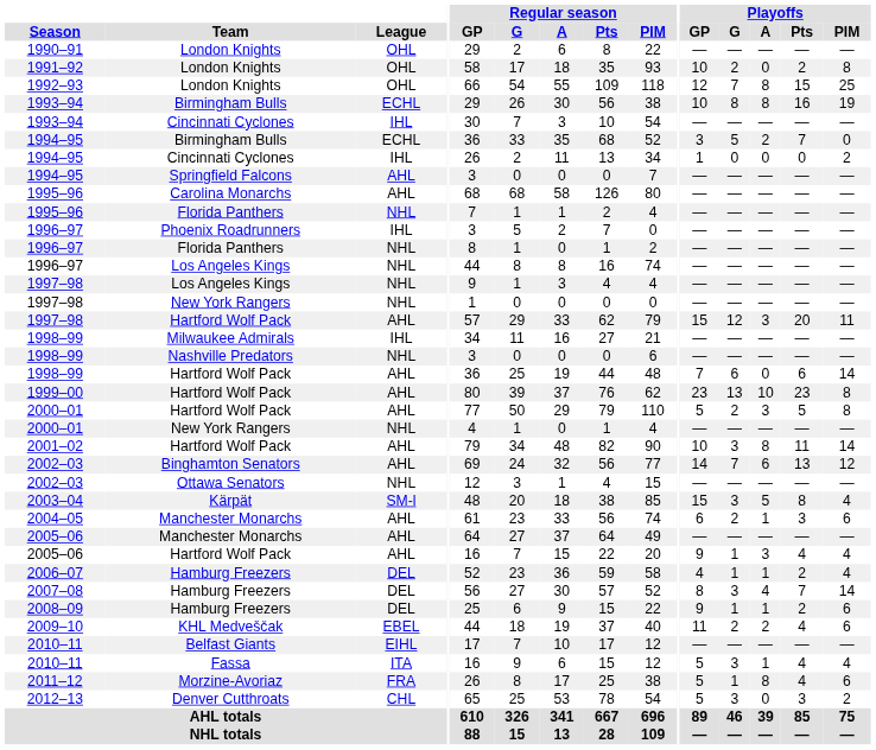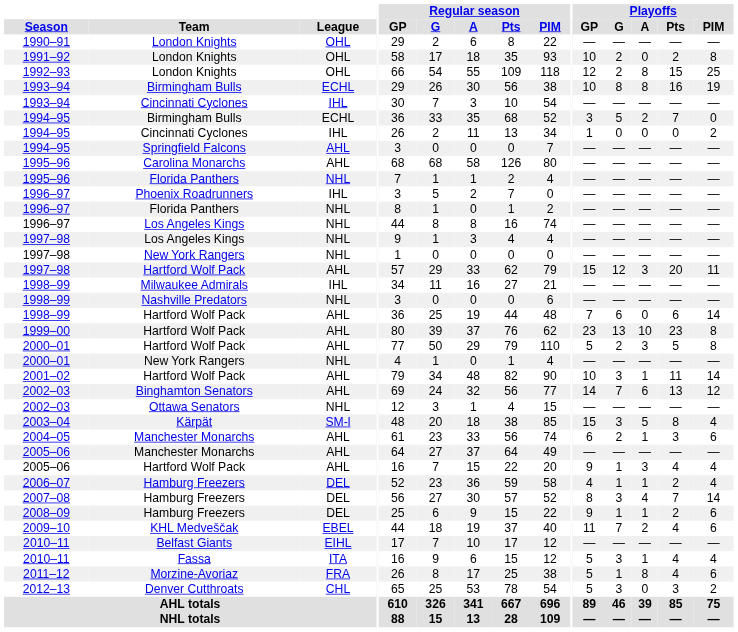 <table border="0" cellpadding="1" cellspacing="0" style="text-align:center; width:60em">
 <tr bgcolor="#e0e0e0">
 <th colspan="3" bgcolor="#ffffff"></th>
 <th rowspan="100" bgcolor="#ffffff"></th>
 <th colspan="5"><a href='#'>Regular season</a></th>
 <th rowspan="100" bgcolor="#ffffff"></th>
 <th colspan="5"><a href='#'>Playoffs</a></th>
 </tr>
 <tr bgcolor="#e0e0e0">
 <th><a href='#'>Season</a></th>
 <th>Team</th>
 <th>League</th>
 <th>GP</th>
 <th><a href='#'>G</a></th>
 <th><a href='#'>A</a></th>
 <th><a href='#'>Pts</a></th>
 <th><a href='#'>PIM</a></th>
 <th>GP</th>
 <th>G</th>
 <th>A</th>
 <th>Pts</th>
 <th>PIM</th>
 </tr>
 <tr>
 <td><a href='#'>1990–91</a></td>
 <td><a href='#'>London Knights</a></td>
 <td><a href='#'>OHL</a></td>
 <td>29</td>
 <td>2</td>
 <td>6</td>
 <td>8</td>
 <td>22</td>
 <td>—</td>
 <td>—</td>
 <td>—</td>
 <td>—</td>
 <td>—</td>
 </tr>
 <tr bgcolor="#f0f0f0">
 <td><a href='#'>1991–92</a></td>
 <td>London Knights</td>
 <td>OHL</td>
 <td>58</td>
 <td>17</td>
 <td>18</td>
 <td>35</td>
 <td>93</td>
 <td>10</td>
 <td>2</td>
 <td>0</td>
 <td>2</td>
 <td>8</td>
 </tr>
 <tr>
 <td><a href='#'>1992–93</a></td>
 <td>London Knights</td>
 <td>OHL</td>
 <td>66</td>
 <td>54</td>
 <td>55</td>
 <td>109</td>
 <td>118</td>
 <td>12</td>
-<td>7</td>
+<td>2</td>
 <td>8</td>
 <td>15</td>
 <td>25</td>
 </tr>
 <tr bgcolor="#f0f0f0">
 <td><a href='#'>1993–94</a></td>
 <td><a href='#'>Birmingham Bulls</a></td>
 <td><a href='#'>ECHL</a></td>
 <td>29</td>
 <td>26</td>
 <td>30</td>
 <td>56</td>
 <td>38</td>
 <td>10</td>
 <td>8</td>
 <td>8</td>
 <td>16</td>
 <td>19</td>
 </tr>
 <tr>
 <td><a href='#'>1993–94</a></td>
 <td><a href='#'>Cincinnati Cyclones</a></td>
 <td><a href='#'>IHL</a></td>
 <td>30</td>
 <td>7</td>
 <td>3</td>
 <td>10</td>
 <td>54</td>
 <td>—</td>
 <td>—</td>
 <td>—</td>
 <td>—</td>
 <td>—</td>
 </tr>
 <tr bgcolor="#f0f0f0">
 <td><a href='#'>1994–95</a></td>
 <td>Birmingham Bulls</td>
 <td>ECHL</td>
 <td>36</td>
 <td>33</td>
 <td>35</td>
 <td>68</td>
 <td>52</td>
 <td>3</td>
 <td>5</td>
 <td>2</td>
 <td>7</td>
 <td>0</td>
 </tr>
 <tr>
 <td><a href='#'>1994–95</a></td>
 <td>Cincinnati Cyclones</td>
 <td>IHL</td>
 <td>26</td>
 <td>2</td>
 <td>11</td>
 <td>13</td>
 <td>34</td>
 <td>1</td>
 <td>0</td>
 <td>0</td>
 <td>0</td>
 <td>2</td>
 </tr>
 <tr bgcolor="#f0f0f0">
 <td><a href='#'>1994–95</a></td>
 <td><a href='#'>Springfield Falcons</a></td>
 <td><a href='#'>AHL</a></td>
 <td>3</td>
 <td>0</td>
 <td>0</td>
 <td>0</td>
 <td>7</td>
 <td>—</td>
 <td>—</td>
 <td>—</td>
 <td>—</td>
 <td>—</td>
 </tr>
 <tr>
 <td><a href='#'>1995–96</a></td>
 <td><a href='#'>Carolina Monarchs</a></td>
 <td>AHL</td>
 <td>68</td>
 <td>68</td>
 <td>58</td>
 <td>126</td>
 <td>80</td>
 <td>—</td>
 <td>—</td>
 <td>—</td>
 <td>—</td>
 <td>—</td>
 </tr>
 <tr bgcolor="#f0f0f0">
 <td><a href='#'>1995–96</a></td>
 <td><a href='#'>Florida Panthers</a></td>
 <td><a href='#'>NHL</a></td>
 <td>7</td>
 <td>1</td>
 <td>1</td>
 <td>2</td>
 <td>4</td>
 <td>—</td>
 <td>—</td>
 <td>—</td>
 <td>—</td>
 <td>—</td>
 </tr>
 <tr>
 <td><a href='#'>1996–97</a></td>
 <td><a href='#'>Phoenix Roadrunners</a></td>
 <td>IHL</td>
 <td>3</td>
 <td>5</td>
 <td>2</td>
 <td>7</td>
 <td>0</td>
 <td>—</td>
 <td>—</td>
 <td>—</td>
 <td>—</td>
 <td>—</td>
 </tr>
 <tr bgcolor="#f0f0f0">
 <td><a href='#'>1996–97</a></td>
 <td>Florida Panthers</td>
 <td>NHL</td>
 <td>8</td>
 <td>1</td>
 <td>0</td>
 <td>1</td>
 <td>2</td>
 <td>—</td>
 <td>—</td>
 <td>—</td>
 <td>—</td>
 <td>—</td>
 </tr>
 <tr>
 <td>1996–97</td>
 <td><a href='#'>Los Angeles Kings</a></td>
 <td>NHL</td>
 <td>44</td>
 <td>8</td>
 <td>8</td>
 <td>16</td>
 <td>74</td>
 <td>—</td>
 <td>—</td>
 <td>—</td>
 <td>—</td>
 <td>—</td>
 </tr>
 <tr bgcolor="#f0f0f0">
 <td><a href='#'>1997–98</a></td>
 <td>Los Angeles Kings</td>
 <td>NHL</td>
 <td>9</td>
 <td>1</td>
 <td>3</td>
 <td>4</td>
 <td>4</td>
 <td>—</td>
 <td>—</td>
 <td>—</td>
 <td>—</td>
 <td>—</td>
 </tr>
 <tr>
 <td>1997–98</td>
 <td><a href='#'>New York Rangers</a></td>
 <td>NHL</td>
 <td>1</td>
 <td>0</td>
 <td>0</td>
 <td>0</td>
 <td>0</td>
 <td>—</td>
 <td>—</td>
 <td>—</td>
 <td>—</td>
 <td>—</td>
 </tr>
 <tr bgcolor="#f0f0f0">
 <td><a href='#'>1997–98</a></td>
 <td><a href='#'>Hartford Wolf Pack</a></td>
 <td>AHL</td>
 <td>57</td>
 <td>29</td>
 <td>33</td>
 <td>62</td>
 <td>79</td>
 <td>15</td>
 <td>12</td>
 <td>3</td>
 <td>20</td>
 <td>11</td>
 </tr>
 <tr>
 <td><a href='#'>1998–99</a></td>
 <td><a href='#'>Milwaukee Admirals</a></td>
 <td>IHL</td>
 <td>34</td>
 <td>11</td>
 <td>16</td>
 <td>27</td>
 <td>21</td>
 <td>—</td>
 <td>—</td>
 <td>—</td>
 <td>—</td>
 <td>—</td>
 </tr>
 <tr bgcolor="#f0f0f0">
 <td><a href='#'>1998–99</a></td>
 <td><a href='#'>Nashville Predators</a></td>
 <td>NHL</td>
 <td>3</td>
 <td>0</td>
 <td>0</td>
 <td>0</td>
 <td>6</td>
 <td>—</td>
 <td>—</td>
 <td>—</td>
 <td>—</td>
 <td>—</td>
 </tr>
 <tr>
 <td><a href='#'>1998–99</a></td>
 <td>Hartford Wolf Pack</td>
 <td>AHL</td>
 <td>36</td>
 <td>25</td>
 <td>19</td>
 <td>44</td>
 <td>48</td>
 <td>7</td>
 <td>6</td>
 <td>0</td>
 <td>6</td>
 <td>14</td>
 </tr>
 <tr bgcolor="#f0f0f0">
 <td><a href='#'>1999–00</a></td>
 <td>Hartford Wolf Pack</td>
 <td>AHL</td>
 <td>80</td>
 <td>39</td>
 <td>37</td>
 <td>76</td>
 <td>62</td>
 <td>23</td>
 <td>13</td>
 <td>10</td>
 <td>23</td>
 <td>8</td>
 </tr>
 <tr>
 <td><a href='#'>2000–01</a></td>
 <td>Hartford Wolf Pack</td>
 <td>AHL</td>
 <td>77</td>
 <td>50</td>
 <td>29</td>
 <td>79</td>
 <td>110</td>
 <td>5</td>
 <td>2</td>
 <td>3</td>
 <td>5</td>
 <td>8</td>
 </tr>
 <tr bgcolor="#f0f0f0">
 <td><a href='#'>2000–01</a></td>
 <td>New York Rangers</td>
 <td>NHL</td>
 <td>4</td>
 <td>1</td>
 <td>0</td>
 <td>1</td>
 <td>4</td>
 <td>—</td>
 <td>—</td>
 <td>—</td>
 <td>—</td>
 <td>—</td>
 </tr>
 <tr>
 <td><a href='#'>2001–02</a></td>
 <td>Hartford Wolf Pack</td>
 <td>AHL</td>
 <td>79</td>
 <td>34</td>
 <td>48</td>
 <td>82</td>
 <td>90</td>
 <td>10</td>
 <td>3</td>
-<td>8</td>
+<td>1</td>
 <td>11</td>
 <td>14</td>
 </tr>
 <tr bgcolor="#f0f0f0">
 <td><a href='#'>2002–03</a></td>
 <td><a href='#'>Binghamton Senators</a></td>
 <td>AHL</td>
 <td>69</td>
 <td>24</td>
 <td>32</td>
 <td>56</td>
 <td>77</td>
 <td>14</td>
 <td>7</td>
 <td>6</td>
 <td>13</td>
 <td>12</td>
 </tr>
 <tr>
 <td><a href='#'>2002–03</a></td>
 <td><a href='#'>Ottawa Senators</a></td>
 <td>NHL</td>
 <td>12</td>
 <td>3</td>
 <td>1</td>
 <td>4</td>
 <td>15</td>
 <td>—</td>
 <td>—</td>
 <td>—</td>
 <td>—</td>
 <td>—</td>
 </tr>
 <tr bgcolor="#f0f0f0">
 <td><a href='#'>2003–04</a></td>
 <td><a href='#'>Kärpät</a></td>
 <td><a href='#'>SM-l</a></td>
 <td>48</td>
 <td>20</td>
 <td>18</td>
 <td>38</td>
 <td>85</td>
 <td>15</td>
 <td>3</td>
 <td>5</td>
 <td>8</td>
 <td>4</td>
 </tr>
 <tr>
 <td><a href='#'>2004–05</a></td>
 <td><a href='#'>Manchester Monarchs</a></td>
 <td>AHL</td>
 <td>61</td>
 <td>23</td>
 <td>33</td>
 <td>56</td>
 <td>74</td>
 <td>6</td>
 <td>2</td>
 <td>1</td>
 <td>3</td>
 <td>6</td>
 </tr>
 <tr bgcolor="#f0f0f0">
 <td><a href='#'>2005–06</a></td>
 <td>Manchester Monarchs</td>
 <td>AHL</td>
 <td>64</td>
 <td>27</td>
 <td>37</td>
 <td>64</td>
 <td>49</td>
 <td>—</td>
 <td>—</td>
 <td>—</td>
 <td>—</td>
 <td>—</td>
 </tr>
 <tr>
 <td>2005–06</td>
 <td>Hartford Wolf Pack</td>
 <td>AHL</td>
 <td>16</td>
 <td>7</td>
 <td>15</td>
 <td>22</td>
 <td>20</td>
 <td>9</td>
 <td>1</td>
 <td>3</td>
 <td>4</td>
 <td>4</td>
 </tr>
 <tr bgcolor="#f0f0f0">
 <td><a href='#'>2006–07</a></td>
 <td><a href='#'>Hamburg Freezers</a></td>
 <td><a href='#'>DEL</a></td>
 <td>52</td>
 <td>23</td>
 <td>36</td>
 <td>59</td>
 <td>58</td>
 <td>4</td>
 <td>1</td>
 <td>1</td>
 <td>2</td>
 <td>4</td>
 </tr>
 <tr>
 <td><a href='#'>2007–08</a></td>
 <td>Hamburg Freezers</td>
 <td>DEL</td>
 <td>56</td>
 <td>27</td>
 <td>30</td>
 <td>57</td>
 <td>52</td>
 <td>8</td>
 <td>3</td>
 <td>4</td>
 <td>7</td>
 <td>14</td>
 </tr>
 <tr bgcolor="#f0f0f0">
 <td><a href='#'>2008–09</a></td>
 <td>Hamburg Freezers</td>
 <td>DEL</td>
 <td>25</td>
 <td>6</td>
 <td>9</td>
 <td>15</td>
 <td>22</td>
 <td>9</td>
 <td>1</td>
 <td>1</td>
 <td>2</td>
 <td>6</td>
 </tr>
 <tr>
 <td><a href='#'>2009–10</a></td>
 <td><a href='#'>KHL Medveščak</a></td>
 <td><a href='#'>EBEL</a></td>
 <td>44</td>
 <td>18</td>
 <td>19</td>
 <td>37</td>
 <td>40</td>
 <td>11</td>
-<td>2</td>
+<td>7</td>
 <td>2</td>
 <td>4</td>
 <td>6</td>
 </tr>
 <tr bgcolor="#f0f0f0">
 <td><a href='#'>2010–11</a></td>
 <td><a href='#'>Belfast Giants</a></td>
 <td><a href='#'>EIHL</a></td>
 <td>17</td>
 <td>7</td>
 <td>10</td>
 <td>17</td>
 <td>12</td>
 <td>—</td>
 <td>—</td>
 <td>—</td>
 <td>—</td>
 <td>—</td>
 </tr>
 <tr>
 <td><a href='#'>2010–11</a></td>
 <td><a href='#'>Fassa</a></td>
 <td><a href='#'>ITA</a></td>
 <td>16</td>
 <td>9</td>
 <td>6</td>
 <td>15</td>
 <td>12</td>
 <td>5</td>
 <td>3</td>
 <td>1</td>
 <td>4</td>
 <td>4</td>
 </tr>
 <tr bgcolor="#f0f0f0">
 <td><a href='#'>2011–12</a></td>
 <td><a href='#'>Morzine-Avoriaz</a></td>
 <td><a href='#'>FRA</a></td>
 <td>26</td>
 <td>8</td>
 <td>17</td>
 <td>25</td>
 <td>38</td>
 <td>5</td>
 <td>1</td>
 <td>8</td>
 <td>4</td>
 <td>6</td>
 </tr>
 <tr>
 <td><a href='#'>2012–13</a></td>
 <td><a href='#'>Denver Cutthroats</a></td>
 <td><a href='#'>CHL</a></td>
 <td>65</td>
 <td>25</td>
 <td>53</td>
 <td>78</td>
 <td>54</td>
 <td>5</td>
 <td>3</td>
 <td>0</td>
 <td>3</td>
 <td>2</td>
 </tr>
 <tr bgcolor="#e0e0e0">
 <th colspan="3">AHL totals</th>
 <th>610</th>
 <th>326</th>
 <th>341</th>
 <th>667</th>
 <th>696</th>
 <th>89</th>
 <th>46</th>
 <th>39</th>
 <th>85</th>
 <th>75</th>
 </tr>
 <tr bgcolor="#e0e0e0">
 <th colspan="3">NHL totals</th>
 <th>88</th>
 <th>15</th>
 <th>13</th>
 <th>28</th>
 <th>109</th>
 <th>—</th>
 <th>—</th>
 <th>—</th>
 <th>—</th>
 <th>—</th>
 </tr>
 </table>
